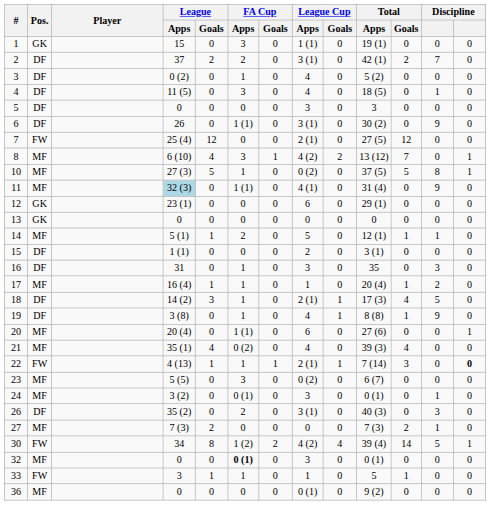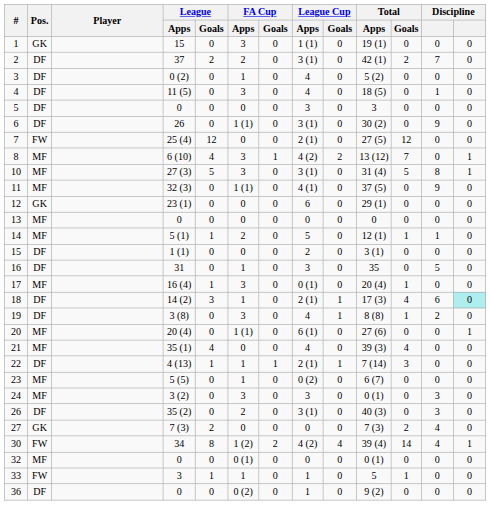 <table class="wikitable" style="text-align: center">
 <tr>
 <th rowspan="2" width="30">#</th>
 <th rowspan="2" width="30">Pos.</th>
 <th rowspan="2" width="170">Player</th>
 <th colspan="2" width="95"><a href='#'>League</a></th>
 <th colspan="2" width="95"><a href='#'>FA Cup</a></th>
 <th colspan="2" width="95"><a href='#'>League Cup</a></th>
 <th colspan="2" width="95">Total</th>
 <th colspan="2" width="95">Discipline</th>
 </tr>
 <tr>
 <th>Apps</th>
 <th>Goals</th>
 <th>Apps</th>
 <th>Goals</th>
 <th>Apps</th>
 <th>Goals</th>
 <th>Apps</th>
 <th>Goals</th>
 <th></th>
 <th></th>
 </tr>
 <tr>
 <td>1</td>
 <td>GK</td>
 <td align="left"> </td>
 <td>15</td>
 <td>0</td>
 <td>3</td>
 <td>0</td>
 <td>1 (1)</td>
 <td>0</td>
 <td>19 (1)</td>
 <td>0</td>
 <td>0</td>
 <td>0</td>
 </tr>
 <tr>
 <td>2</td>
 <td>DF</td>
 <td align="left"> </td>
 <td>37</td>
 <td>2</td>
 <td>2</td>
 <td>0</td>
 <td>3 (1)</td>
 <td>0</td>
 <td>42 (1)</td>
 <td>2</td>
 <td>7</td>
 <td>0</td>
 </tr>
 <tr>
 <td>3</td>
 <td>DF</td>
 <td align="left"> </td>
 <td>0 (2)</td>
 <td>0</td>
 <td>1</td>
 <td>0</td>
 <td>4</td>
 <td>0</td>
 <td>5 (2)</td>
 <td>0</td>
 <td>0</td>
 <td>0</td>
 </tr>
 <tr>
 <td>4</td>
 <td>DF</td>
 <td align="left"> </td>
 <td>11 (5)</td>
 <td>0</td>
 <td>3</td>
 <td>0</td>
 <td>4</td>
 <td>0</td>
 <td>18 (5)</td>
 <td>0</td>
 <td>1</td>
 <td>0</td>
 </tr>
 <tr>
 <td>5</td>
 <td>DF</td>
 <td align="left"> </td>
 <td>0</td>
 <td>0</td>
 <td>0</td>
 <td>0</td>
 <td>3</td>
 <td>0</td>
 <td>3</td>
 <td>0</td>
 <td>0</td>
 <td>0</td>
 </tr>
 <tr>
 <td>6</td>
 <td>DF</td>
 <td align="left"> </td>
 <td>26</td>
 <td>0</td>
 <td>1 (1)</td>
 <td>0</td>
 <td>3 (1)</td>
 <td>0</td>
 <td>30 (2)</td>
 <td>0</td>
 <td>9</td>
 <td>0</td>
 </tr>
 <tr>
 <td>7</td>
 <td>FW</td>
 <td align="left"> </td>
 <td>25 (4)</td>
 <td>12</td>
 <td>0</td>
 <td>0</td>
 <td>2 (1)</td>
 <td>0</td>
 <td>27 (5)</td>
 <td>12</td>
 <td>0</td>
 <td>0</td>
 </tr>
 <tr>
 <td>8</td>
 <td>MF</td>
 <td align="left"> </td>
 <td>6 (10)</td>
 <td>4</td>
 <td>3</td>
 <td>1</td>
 <td>4 (2)</td>
 <td>2</td>
 <td>13 (12)</td>
 <td>7</td>
 <td>0</td>
 <td>1</td>
 </tr>
 <tr>
 <td>10</td>
 <td>MF</td>
 <td align="left"> </td>
 <td>27 (3)</td>
 <td>5</td>
-<td>1</td>
+<td>3</td>
 <td>0</td>
-<td>0 (2)</td>
+<td>3 (1)</td>
 <td>0</td>
-<td>37 (5)</td>
+<td>31 (4)</td>
 <td>5</td>
 <td>8</td>
 <td>1</td>
 </tr>
 <tr>
 <td>11</td>
 <td>MF</td>
 <td align="left"> </td>
-<td style="background: lightblue;">32 (3)</td>
+<td>32 (3)</td>
 <td>0</td>
 <td>1 (1)</td>
 <td>0</td>
 <td>4 (1)</td>
 <td>0</td>
-<td>31 (4)</td>
+<td>37 (5)</td>
 <td>0</td>
 <td>9</td>
 <td>0</td>
 </tr>
 <tr>
 <td>12</td>
 <td>GK</td>
 <td align="left"> </td>
 <td>23 (1)</td>
 <td>0</td>
 <td>0</td>
 <td>0</td>
 <td>6</td>
 <td>0</td>
 <td>29 (1)</td>
 <td>0</td>
 <td>0</td>
 <td>0</td>
 </tr>
 <tr>
 <td>13</td>
-<td>GK</td>
+<td>MF</td>
 <td align="left"> </td>
 <td>0</td>
 <td>0</td>
 <td>0</td>
 <td>0</td>
 <td>0</td>
 <td>0</td>
 <td>0</td>
 <td>0</td>
 <td>0</td>
 <td>0</td>
 </tr>
 <tr>
 <td>14</td>
 <td>MF</td>
 <td align="left"> </td>
 <td>5 (1)</td>
 <td>1</td>
 <td>2</td>
 <td>0</td>
 <td>5</td>
 <td>0</td>
 <td>12 (1)</td>
 <td>1</td>
 <td>1</td>
 <td>0</td>
 </tr>
 <tr>
 <td>15</td>
 <td>DF</td>
 <td align="left"> </td>
 <td>1 (1)</td>
 <td>0</td>
 <td>0</td>
 <td>0</td>
 <td>2</td>
 <td>0</td>
 <td>3 (1)</td>
 <td>0</td>
 <td>0</td>
 <td>0</td>
 </tr>
 <tr>
 <td>16</td>
 <td>DF</td>
 <td align="left"> </td>
 <td>31</td>
 <td>0</td>
 <td>1</td>
 <td>0</td>
 <td>3</td>
 <td>0</td>
 <td>35</td>
 <td>0</td>
-<td>3</td>
+<td>5</td>
 <td>0</td>
 </tr>
 <tr>
 <td>17</td>
 <td>MF</td>
 <td align="left"> </td>
 <td>16 (4)</td>
 <td>1</td>
-<td>1</td>
+<td>3</td>
 <td>0</td>
-<td>1</td>
+<td>0 (1)</td>
 <td>0</td>
 <td>20 (4)</td>
 <td>1</td>
-<td>2</td>
+<td>0</td>
 <td>0</td>
 </tr>
 <tr>
 <td>18</td>
 <td>DF</td>
 <td align="left"> </td>
 <td>14 (2)</td>
 <td>3</td>
 <td>1</td>
 <td>0</td>
 <td>2 (1)</td>
 <td>1</td>
 <td>17 (3)</td>
 <td>4</td>
-<td>5</td>
-<td>0</td>
+<td>6</td>
+<td style="background: paleturquoise;">0</td>
 </tr>
 <tr>
 <td>19</td>
 <td>DF</td>
 <td align="left"> </td>
 <td>3 (8)</td>
 <td>0</td>
-<td>1</td>
+<td>3</td>
 <td>0</td>
 <td>4</td>
 <td>1</td>
 <td>8 (8)</td>
 <td>1</td>
-<td>9</td>
+<td>2</td>
 <td>0</td>
 </tr>
 <tr>
 <td>20</td>
 <td>MF</td>
 <td align="left"> </td>
 <td>20 (4)</td>
 <td>0</td>
 <td>1 (1)</td>
 <td>0</td>
-<td>6</td>
+<td>6 (1)</td>
 <td>0</td>
 <td>27 (6)</td>
 <td>0</td>
 <td>0</td>
 <td>1</td>
 </tr>
 <tr>
 <td>21</td>
 <td>MF</td>
 <td align="left"> </td>
 <td>35 (1)</td>
 <td>4</td>
-<td>0 (2)</td>
+<td>0</td>
 <td>0</td>
 <td>4</td>
 <td>0</td>
 <td>39 (3)</td>
 <td>4</td>
 <td>0</td>
 <td>0</td>
 </tr>
 <tr>
 <td>22</td>
-<td>FW</td>
+<td>DF</td>
 <td align="left"> </td>
 <td>4 (13)</td>
 <td>1</td>
 <td>1</td>
 <td>1</td>
 <td>2 (1)</td>
 <td>1</td>
 <td>7 (14)</td>
 <td>3</td>
 <td>0</td>
-<td><strong>0</strong></td>
+<td>0</td>
 </tr>
 <tr>
 <td>23</td>
 <td>MF</td>
 <td align="left"> </td>
 <td>5 (5)</td>
 <td>0</td>
-<td>3</td>
+<td>1</td>
 <td>0</td>
 <td>0 (2)</td>
 <td>0</td>
 <td>6 (7)</td>
 <td>0</td>
 <td>0</td>
 <td>0</td>
 </tr>
 <tr>
 <td>24</td>
 <td>MF</td>
 <td align="left"> </td>
 <td>3 (2)</td>
 <td>0</td>
-<td>0 (1)</td>
+<td>3</td>
 <td>0</td>
 <td>3</td>
 <td>0</td>
 <td>0 (1)</td>
 <td>0</td>
-<td>1</td>
+<td>3</td>
 <td>0</td>
 </tr>
 <tr>
 <td>26</td>
 <td>DF</td>
 <td align="left"> </td>
 <td>35 (2)</td>
 <td>0</td>
 <td>2</td>
 <td>0</td>
 <td>3 (1)</td>
 <td>0</td>
 <td>40 (3)</td>
 <td>0</td>
 <td>3</td>
 <td>0</td>
 </tr>
 <tr>
 <td>27</td>
-<td>MF</td>
+<td>GK</td>
 <td align="left"> </td>
 <td>7 (3)</td>
 <td>2</td>
 <td>0</td>
 <td>0</td>
 <td>0</td>
 <td>0</td>
 <td>7 (3)</td>
 <td>2</td>
-<td>1</td>
+<td>4</td>
 <td>0</td>
 </tr>
 <tr>
 <td>30</td>
 <td>FW</td>
 <td align="left"> </td>
 <td>34</td>
 <td>8</td>
 <td>1 (2)</td>
 <td>2</td>
 <td>4 (2)</td>
 <td>4</td>
 <td>39 (4)</td>
 <td>14</td>
-<td>5</td>
+<td>4</td>
 <td>1</td>
 </tr>
 <tr>
 <td>32</td>
 <td>MF</td>
 <td align="left"> </td>
 <td>0</td>
 <td>0</td>
-<td><strong>0 (1)</strong></td>
+<td>0 (1)</td>
 <td>0</td>
-<td>3</td>
+<td>0</td>
 <td>0</td>
 <td>0 (1)</td>
 <td>0</td>
 <td>0</td>
 <td>0</td>
 </tr>
 <tr>
 <td>33</td>
 <td>FW</td>
 <td align="left"> </td>
 <td>3</td>
 <td>1</td>
 <td>1</td>
 <td>0</td>
 <td>1</td>
 <td>0</td>
 <td>5</td>
 <td>1</td>
 <td>0</td>
 <td>0</td>
 </tr>
 <tr>
 <td>36</td>
-<td>MF</td>
+<td>DF</td>
 <td align="left"> </td>
 <td>0</td>
 <td>0</td>
+<td>0 (2)</td>
 <td>0</td>
-<td>0</td>
-<td>0 (1)</td>
+<td>1</td>
 <td>0</td>
 <td>9 (2)</td>
 <td>0</td>
 <td>0</td>
 <td>0</td>
 </tr>
 </table>
